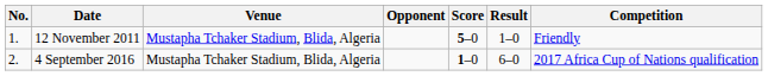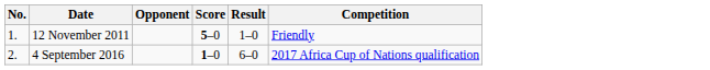 <table class="wikitable">
 <tr>
 <th>No.</th>
 <th>Date</th>
-<th>Venue</th>
 <th>Opponent</th>
 <th>Score</th>
 <th>Result</th>
 <th>Competition</th>
 </tr>
 <tr>
 <td>1.</td>
 <td>12 November 2011</td>
-<td><a href='#'>Mustapha Tchaker Stadium</a>, <a href='#'>Blida</a>, Algeria</td>
 <td></td>
 <td align=center><strong>5</strong>–0</td>
 <td align=center>1–0</td>
 <td><a href='#'>Friendly</a></td>
 </tr>
 <tr>
 <td>2.</td>
 <td>4 September 2016</td>
-<td>Mustapha Tchaker Stadium, Blida, Algeria</td>
 <td></td>
 <td align=center><strong>1</strong>–0</td>
 <td align=center>6–0</td>
 <td><a href='#'>2017 Africa Cup of Nations qualification</a></td>
 </tr>
 </table>
